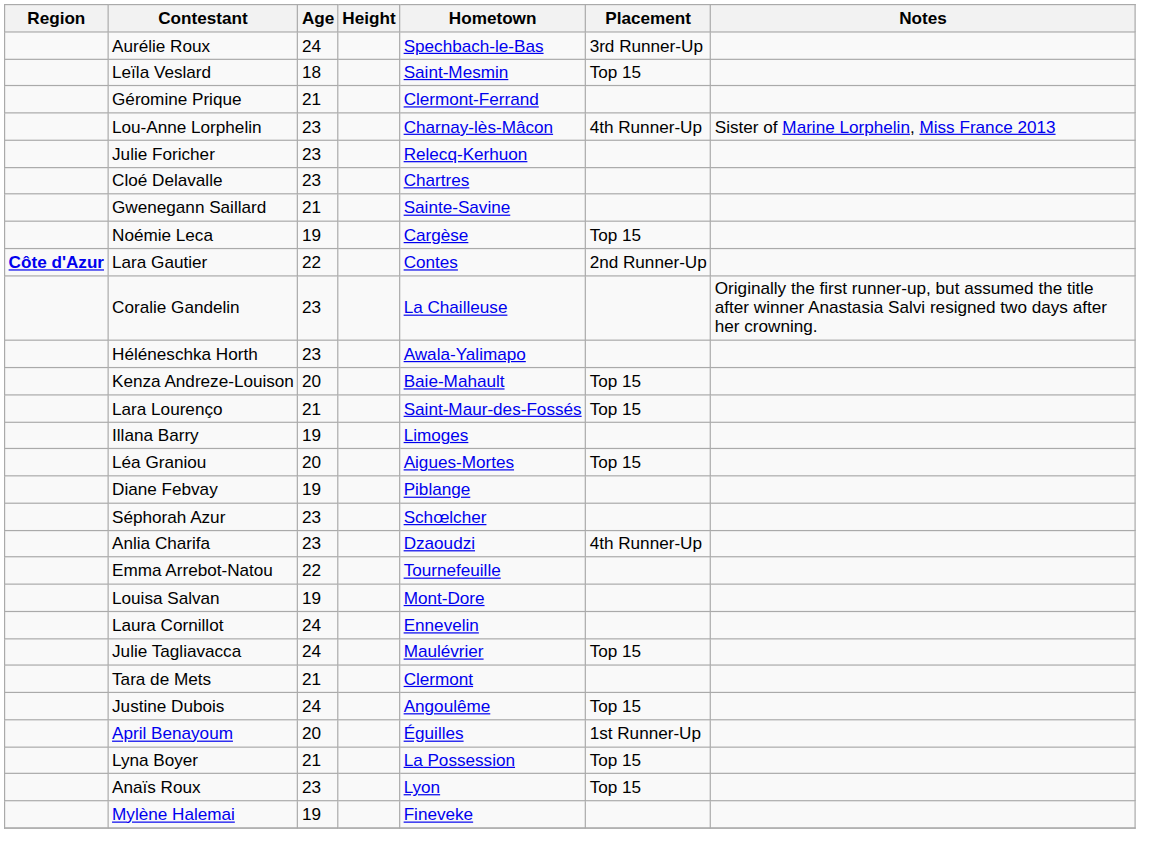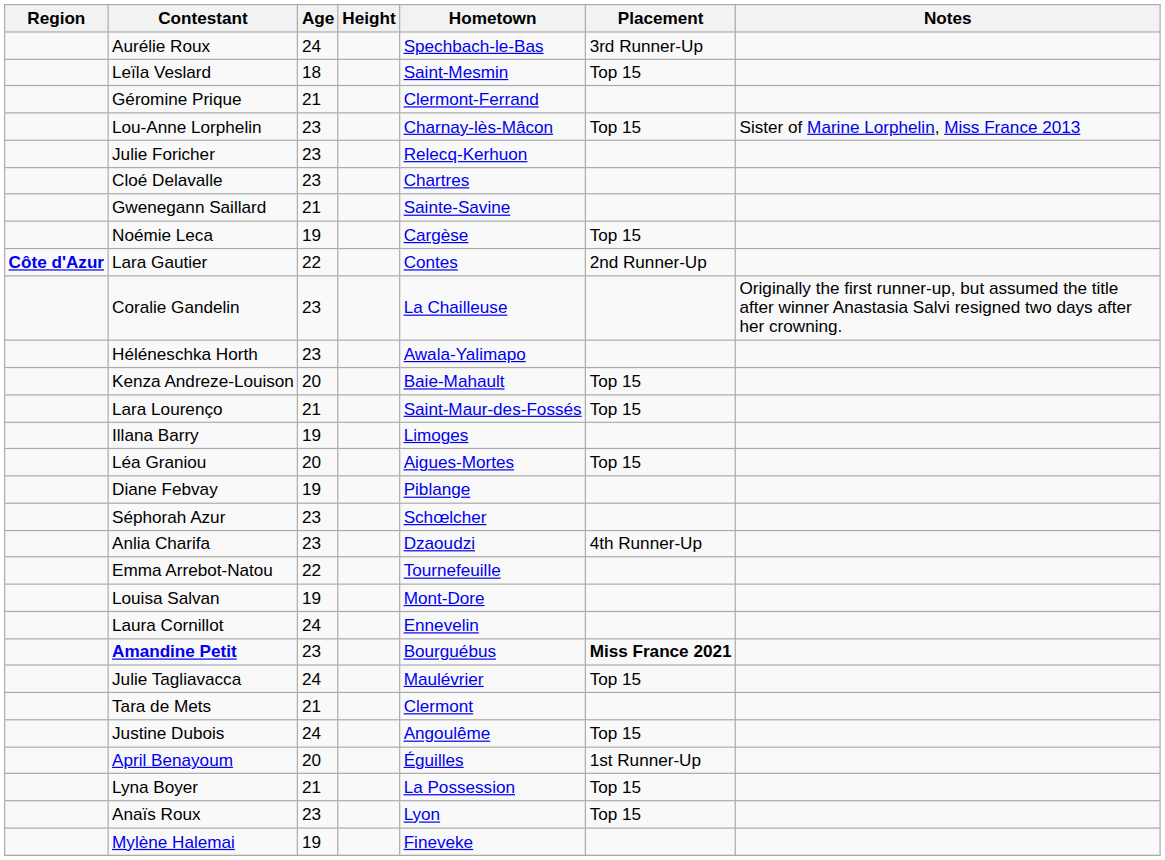 <table class="wikitable sortable" style="font-size: 90%;">
 <tr>
 <th>Region</th>
 <th>Contestant</th>
 <th>Age</th>
 <th>Height</th>
 <th>Hometown</th>
 <th>Placement</th>
 <th width=350>Notes</th>
 </tr>
 <tr>
 <td><strong></strong></td>
 <td>Aurélie Roux</td>
 <td>24</td>
 <td></td>
 <td><a href='#'>Spechbach-le-Bas</a></td>
 <td>3rd Runner-Up</td>
 <td></td>
 </tr>
 <tr>
 <td><strong></strong></td>
 <td>Leïla Veslard</td>
 <td>18</td>
 <td></td>
 <td><a href='#'>Saint-Mesmin</a></td>
 <td>Top 15</td>
 <td></td>
 </tr>
 <tr>
 <td><strong></strong></td>
 <td>Géromine Prique</td>
 <td>21</td>
 <td></td>
 <td><a href='#'>Clermont-Ferrand</a></td>
 <td></td>
 <td></td>
 </tr>
 <tr>
 <td><strong></strong></td>
 <td>Lou-Anne Lorphelin</td>
 <td>23</td>
 <td></td>
 <td><a href='#'>Charnay-lès-Mâcon</a></td>
-<td>4th Runner-Up</td>
+<td>Top 15</td>
 <td>Sister of <a href='#'>Marine Lorphelin</a>, <a href='#'>Miss France 2013</a></td>
 </tr>
 <tr>
 <td><strong></strong></td>
 <td>Julie Foricher</td>
 <td>23</td>
 <td></td>
 <td><a href='#'>Relecq-Kerhuon</a></td>
 <td></td>
 <td></td>
 </tr>
 <tr>
 <td><strong></strong></td>
 <td>Cloé Delavalle</td>
 <td>23</td>
 <td></td>
 <td><a href='#'>Chartres</a></td>
 <td></td>
 <td></td>
 </tr>
 <tr>
 <td><strong></strong></td>
 <td>Gwenegann Saillard</td>
 <td>21</td>
 <td></td>
 <td><a href='#'>Sainte-Savine</a></td>
 <td></td>
 <td></td>
 </tr>
 <tr>
 <td><strong></strong></td>
 <td>Noémie Leca</td>
 <td>19</td>
 <td></td>
 <td><a href='#'>Cargèse</a></td>
 <td>Top 15</td>
 <td></td>
 </tr>
 <tr>
 <td><strong> <a href='#'>Côte d'Azur</a></strong></td>
 <td>Lara Gautier</td>
 <td>22</td>
 <td></td>
 <td><a href='#'>Contes</a></td>
 <td>2nd Runner-Up</td>
 <td></td>
 </tr>
 <tr>
 <td><strong></strong></td>
 <td>Coralie Gandelin</td>
 <td>23</td>
 <td></td>
 <td><a href='#'>La Chailleuse</a></td>
 <td></td>
 <td>Originally the first runner-up, but assumed the title after winner Anastasia Salvi resigned two days after her crowning.</td>
 </tr>
 <tr>
 <td><strong></strong></td>
 <td>Héléneschka Horth</td>
 <td>23</td>
 <td></td>
 <td><a href='#'>Awala-Yalimapo</a></td>
 <td></td>
 <td></td>
 </tr>
 <tr>
 <td><strong></strong></td>
 <td>Kenza Andreze-Louison</td>
 <td>20</td>
 <td></td>
 <td><a href='#'>Baie-Mahault</a></td>
 <td>Top 15</td>
 <td></td>
 </tr>
 <tr>
 <td><strong></strong></td>
 <td>Lara Lourenço</td>
 <td>21</td>
 <td></td>
 <td><a href='#'>Saint-Maur-des-Fossés</a></td>
 <td>Top 15</td>
 <td></td>
 </tr>
 <tr>
 <td><strong></strong></td>
 <td>Illana Barry</td>
 <td>19</td>
 <td></td>
 <td><a href='#'>Limoges</a></td>
 <td></td>
 <td></td>
 </tr>
 <tr>
 <td><strong></strong></td>
 <td>Léa Graniou</td>
 <td>20</td>
 <td></td>
 <td><a href='#'>Aigues-Mortes</a></td>
 <td>Top 15</td>
 <td></td>
 </tr>
 <tr>
 <td><strong></strong></td>
 <td>Diane Febvay</td>
 <td>19</td>
 <td></td>
 <td><a href='#'>Piblange</a></td>
 <td></td>
 <td></td>
 </tr>
 <tr>
 <td><strong></strong></td>
 <td>Séphorah Azur</td>
 <td>23</td>
 <td></td>
 <td><a href='#'>Schœlcher</a></td>
 <td></td>
 <td></td>
 </tr>
 <tr>
 <td><strong></strong></td>
 <td>Anlia Charifa</td>
 <td>23</td>
 <td></td>
 <td><a href='#'>Dzaoudzi</a></td>
 <td>4th Runner-Up</td>
 <td></td>
 </tr>
 <tr>
 <td><strong></strong></td>
 <td>Emma Arrebot-Natou</td>
 <td>22</td>
 <td></td>
 <td><a href='#'>Tournefeuille</a></td>
 <td></td>
 <td></td>
 </tr>
 <tr>
 <td><strong></strong></td>
 <td>Louisa Salvan</td>
 <td>19</td>
 <td></td>
 <td><a href='#'>Mont-Dore</a></td>
 <td></td>
 <td></td>
 </tr>
 <tr>
 <td><strong></strong></td>
 <td>Laura Cornillot</td>
 <td>24</td>
 <td></td>
 <td><a href='#'>Ennevelin</a></td>
 <td></td>
 <td></td>
 </tr>
 <tr>
 <td><strong></strong></td>
+<td><strong><a href='#'>Amandine Petit</a></strong></td>
+<td>23</td>
+<td></td>
+<td><a href='#'>Bourguébus</a></td>
+<td><strong>Miss France 2021</strong></td>
+<td></td>
+</tr>
+<tr>
+<td><strong></strong></td>
 <td>Julie Tagliavacca</td>
 <td>24</td>
 <td></td>
 <td><a href='#'>Maulévrier</a></td>
 <td>Top 15</td>
 <td></td>
 </tr>
 <tr>
 <td><strong></strong></td>
 <td>Tara de Mets</td>
 <td>21</td>
 <td></td>
 <td><a href='#'>Clermont</a></td>
 <td></td>
 <td></td>
 </tr>
 <tr>
 <td><strong></strong></td>
 <td>Justine Dubois</td>
 <td>24</td>
 <td></td>
 <td><a href='#'>Angoulême</a></td>
 <td>Top 15</td>
 <td></td>
 </tr>
 <tr>
 <td><strong></strong></td>
 <td><a href='#'>April Benayoum</a></td>
 <td>20</td>
 <td></td>
 <td><a href='#'>Éguilles</a></td>
 <td>1st Runner-Up</td>
 <td></td>
 </tr>
 <tr>
 <td><strong></strong></td>
 <td>Lyna Boyer</td>
 <td>21</td>
 <td></td>
 <td><a href='#'>La Possession</a></td>
 <td>Top 15</td>
 <td></td>
 </tr>
 <tr>
 <td><strong></strong></td>
 <td>Anaïs Roux</td>
 <td>23</td>
 <td></td>
 <td><a href='#'>Lyon</a></td>
 <td>Top 15</td>
 <td></td>
 </tr>
 <tr>
 <td><strong></strong></td>
 <td><a href='#'>Mylène Halemai</a></td>
 <td>19</td>
 <td></td>
 <td><a href='#'>Fineveke</a></td>
 <td></td>
 <td></td>
 </tr>
 <tr>
 </tr>
 </table>
